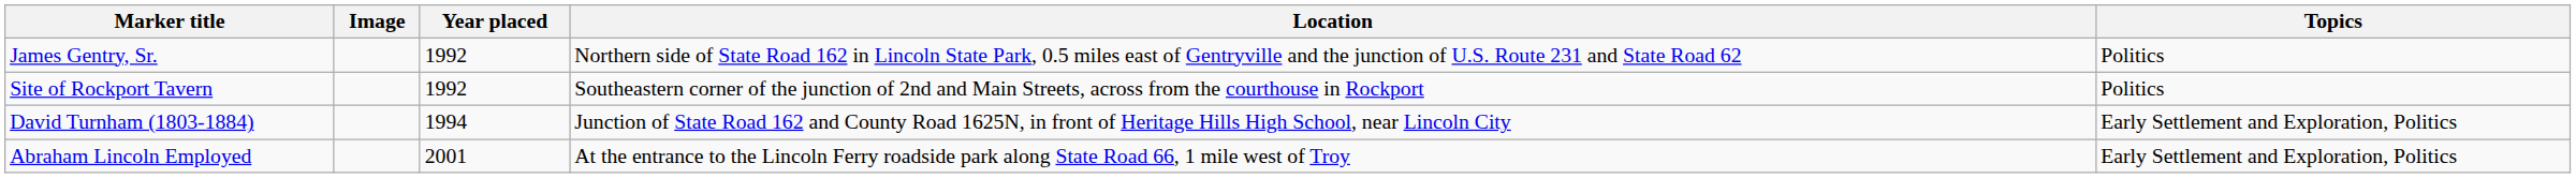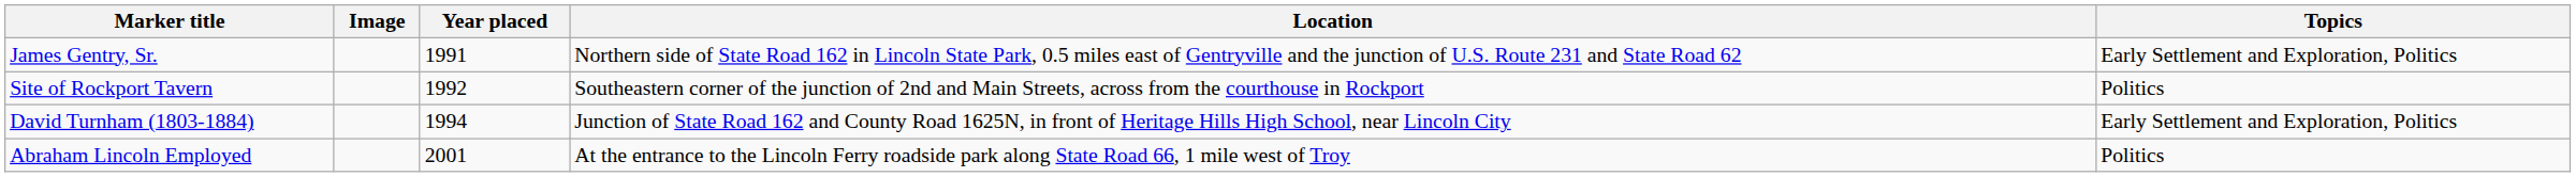 <table class="wikitable sortable" style="width:98%">
 <tr>
 <th>Marker title</th>
 <th class="unsortable">Image</th>
 <th>Year placed</th>
 <th>Location</th>
 <th>Topics</th>
 </tr>
 <tr>
 <td><a href='#'>James Gentry, Sr.</a></td>
 <td></td>
-<td>1992</td>
+<td>1991</td>
 <td>Northern side of <a href='#'>State Road 162</a> in <a href='#'>Lincoln State Park</a>, 0.5 miles east of <a href='#'>Gentryville</a> and the junction of <a href='#'>U.S. Route 231</a> and <a href='#'>State Road 62</a><br><small></small></td>
-<td>Politics</td>
+<td>Early Settlement and Exploration, Politics</td>
 </tr>
 <tr ->
 <td><a href='#'>Site of Rockport Tavern</a></td>
 <td></td>
 <td>1992</td>
 <td>Southeastern corner of the junction of 2nd and Main Streets, across from the <a href='#'>courthouse</a> in <a href='#'>Rockport</a><br><small></small></td>
 <td>Politics</td>
 </tr>
 <tr ->
 <td><a href='#'>David Turnham (1803-1884)</a></td>
 <td></td>
 <td>1994</td>
 <td>Junction of <a href='#'>State Road 162</a> and County Road 1625N, in front of <a href='#'>Heritage Hills High School</a>, near <a href='#'>Lincoln City</a><br><small></small></td>
 <td>Early Settlement and Exploration, Politics</td>
 </tr>
 <tr ->
 <td><a href='#'>Abraham Lincoln Employed</a></td>
 <td></td>
 <td>2001</td>
 <td>At the entrance to the Lincoln Ferry roadside park along <a href='#'>State Road 66</a>, 1 mile west of <a href='#'>Troy</a><br><small></small></td>
-<td>Early Settlement and Exploration, Politics</td>
+<td>Politics</td>
 </tr>
 </table>
